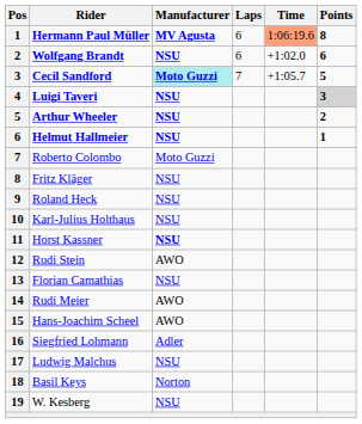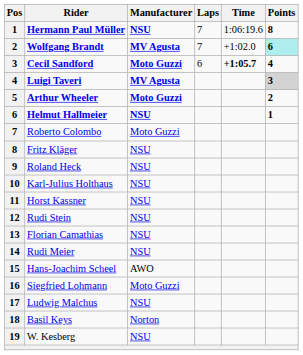 <table class="wikitable" style="font-size: 95%;">
 <tr>
 <th>Pos</th>
 <th>Rider</th>
 <th>Manufacturer</th>
 <th>Laps</th>
 <th>Time</th>
 <th>Points</th>
 </tr>
 <tr>
 <th>1</th>
 <td> <strong><a href='#'>Hermann Paul Müller</a></strong></td>
-<td><strong><a href='#'>MV Agusta</a></strong></td>
-<td>6</td>
-<td style="background: lightsalmon;">1:06:19.6</td>
+<td><strong><a href='#'>NSU</a></strong></td>
+<td>7</td>
+<td>1:06:19.6</td>
 <td><strong>8</strong></td>
 </tr>
 <tr>
 <th>2</th>
 <td> <strong><a href='#'>Wolfgang Brandt</a></strong></td>
-<td><strong><a href='#'>NSU</a></strong></td>
-<td>6</td>
+<td><strong><a href='#'>MV Agusta</a></strong></td>
+<td>7</td>
 <td>+1:02.0</td>
-<td><strong>6</strong></td>
+<td style="background: paleturquoise;"><strong>6</strong></td>
 </tr>
 <tr>
 <th>3</th>
 <td> <strong><a href='#'>Cecil Sandford</a></strong></td>
-<td style="background: paleturquoise;"><strong><a href='#'>Moto Guzzi</a></strong></td>
-<td>7</td>
-<td>+1:05.7</td>
-<td><strong>5</strong></td>
+<td><strong><a href='#'>Moto Guzzi</a></strong></td>
+<td>6</td>
+<td><strong>+1:05.7</strong></td>
+<td><strong>4</strong></td>
 </tr>
 <tr>
 <th>4</th>
 <td> <strong><a href='#'>Luigi Taveri</a></strong></td>
-<td><strong><a href='#'>NSU</a></strong></td>
+<td><strong><a href='#'>MV Agusta</a></strong></td>
 <td></td>
 <td></td>
 <td style="background: lightgrey;"><strong>3</strong></td>
 </tr>
 <tr>
 <th>5</th>
 <td> <strong><a href='#'>Arthur Wheeler</a></strong></td>
-<td><strong><a href='#'>NSU</a></strong></td>
+<td><strong><a href='#'>Moto Guzzi</a></strong></td>
 <td></td>
 <td></td>
 <td><strong>2</strong></td>
 </tr>
 <tr>
 <th>6</th>
 <td> <strong><a href='#'>Helmut Hallmeier</a></strong></td>
 <td><strong><a href='#'>NSU</a></strong></td>
 <td></td>
 <td></td>
 <td><strong>1</strong></td>
 </tr>
 <tr>
 <th>7</th>
 <td> <a href='#'>Roberto Colombo</a></td>
 <td><a href='#'>Moto Guzzi</a></td>
 <td></td>
 <td></td>
 <td></td>
 </tr>
 <tr>
 <th>8</th>
 <td> <a href='#'>Fritz Kläger</a></td>
 <td><a href='#'>NSU</a></td>
 <td></td>
 <td></td>
 <td></td>
 </tr>
 <tr>
 <th>9</th>
 <td> <a href='#'>Roland Heck</a></td>
 <td><a href='#'>NSU</a></td>
 <td></td>
 <td></td>
 <td></td>
 </tr>
 <tr>
 <th>10</th>
 <td> <a href='#'>Karl-Julius Holthaus</a></td>
 <td><a href='#'>NSU</a></td>
 <td></td>
 <td></td>
 <td></td>
 </tr>
 <tr>
 <th>11</th>
 <td> <a href='#'>Horst Kassner</a></td>
-<td><strong><a href='#'>NSU</a></strong></td>
+<td><a href='#'>NSU</a></td>
 <td></td>
 <td></td>
 <td></td>
 </tr>
 <tr>
 <th>12</th>
 <td> <a href='#'>Rudi Stein</a></td>
-<td>AWO</td>
+<td><a href='#'>NSU</a></td>
 <td></td>
 <td></td>
 <td></td>
 </tr>
 <tr>
 <th>13</th>
 <td> <a href='#'>Florian Camathias</a></td>
 <td><a href='#'>NSU</a></td>
 <td></td>
 <td></td>
 <td></td>
 </tr>
 <tr>
 <th>14</th>
 <td> <a href='#'>Rudi Meier</a></td>
-<td>AWO</td>
+<td><a href='#'>NSU</a></td>
 <td></td>
 <td></td>
 <td></td>
 </tr>
 <tr>
 <th>15</th>
 <td> <a href='#'>Hans-Joachim Scheel</a></td>
 <td>AWO</td>
 <td></td>
 <td></td>
 <td></td>
 </tr>
 <tr>
 <th>16</th>
 <td> <a href='#'>Siegfried Lohmann</a></td>
-<td><a href='#'>Adler</a></td>
+<td><a href='#'>Moto Guzzi</a></td>
 <td></td>
 <td></td>
 <td></td>
 </tr>
 <tr>
 <th>17</th>
 <td> <a href='#'>Ludwig Malchus</a></td>
 <td><a href='#'>NSU</a></td>
 <td></td>
 <td></td>
 <td></td>
 </tr>
 <tr>
 <th>18</th>
 <td> <a href='#'>Basil Keys</a></td>
 <td><a href='#'>Norton</a></td>
 <td></td>
 <td></td>
 <td></td>
 </tr>
 <tr>
 <th>19</th>
 <td> W. Kesberg</td>
 <td><a href='#'>NSU</a></td>
 <td></td>
 <td></td>
 <td></td>
 </tr>
 <tr>
 <th colspan=6></th>
 </tr>
 </table>
